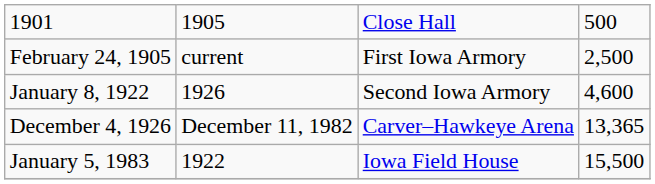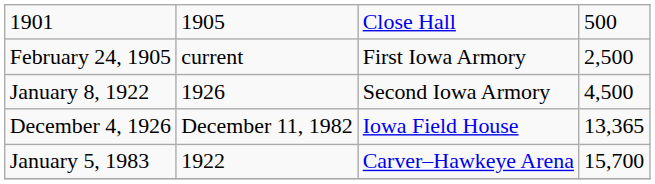 <table class="wikitable">
 <tr style="text-align:left">
 <td>1901</td>
 <td>1905</td>
 <td><a href='#'>Close Hall</a></td>
 <td>500</td>
 </tr>
 <tr style="text-align:left">
 <td>February 24, 1905</td>
 <td>current</td>
 <td>First Iowa Armory</td>
 <td>2,500</td>
 </tr>
 <tr style="text-align:left">
 <td>January 8, 1922</td>
 <td>1926</td>
 <td>Second Iowa Armory</td>
-<td>4,600</td>
+<td>4,500</td>
 </tr>
 <tr style="text-align:left">
 <td>December 4, 1926</td>
 <td>December 11, 1982</td>
-<td><a href='#'>Carver–Hawkeye Arena</a></td>
+<td><a href='#'>Iowa Field House</a></td>
 <td>13,365</td>
 </tr>
 <tr style="text-align:left">
 <td>January 5, 1983</td>
 <td>1922</td>
-<td><a href='#'>Iowa Field House</a></td>
-<td>15,500</td>
+<td><a href='#'>Carver–Hawkeye Arena</a></td>
+<td>15,700</td>
 </tr>
 <tr style="text-align:left">
 </tr>
 </table>
